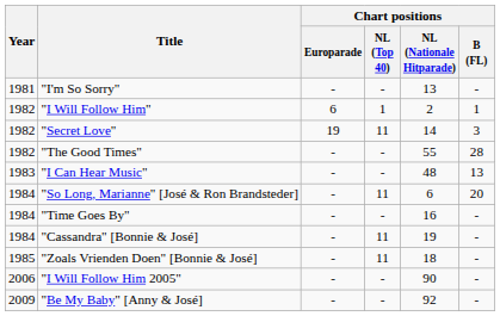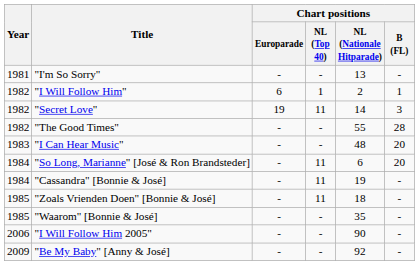 <table class="wikitable">
 <tr>
 <th rowspan="2">Year</th>
 <th rowspan="2">Title</th>
 <th colspan="4">Chart positions</th>
 </tr>
 <tr>
 <th width="35"><small>Europarade</small></th>
 <th width="35"><small>NL (<a href='#'>Top 40</a>)</small></th>
 <th width="35"><small>NL (<a href='#'>Nationale Hitparade</a>)</small></th>
 <th width="35"><small>B (FL)</small></th>
 </tr>
 <tr>
 <td>1981</td>
 <td>"I'm So Sorry"</td>
 <td align="center">-</td>
 <td align="center">-</td>
 <td align="center">13</td>
 <td align="center">-</td>
 </tr>
 <tr>
 <td>1982</td>
 <td>"<a href='#'>I Will Follow Him</a>"</td>
 <td align="center">6</td>
 <td align="center">1</td>
 <td align="center">2</td>
 <td align="center">1</td>
 </tr>
 <tr>
 <td>1982</td>
 <td>"<a href='#'>Secret Love</a>"</td>
 <td align="center">19</td>
 <td align="center">11</td>
 <td align="center">14</td>
 <td align="center">3</td>
 </tr>
 <tr>
 <td>1982</td>
 <td>"The Good Times"</td>
 <td align="center">-</td>
 <td align="center">-</td>
 <td align="center">55</td>
 <td align="center">28</td>
 </tr>
 <tr>
 <td>1983</td>
 <td>"<a href='#'>I Can Hear Music</a>"</td>
 <td align="center">-</td>
 <td align="center">-</td>
 <td align="center">48</td>
-<td align="center">13</td>
+<td align="center">20</td>
 </tr>
 <tr>
 <td>1984</td>
 <td>"<a href='#'>So Long, Marianne</a>" [José & Ron Brandsteder]</td>
 <td align="center">-</td>
 <td align="center">11</td>
 <td align="center">6</td>
 <td align="center">20</td>
-</tr>
-<tr>
-<td>1984</td>
-<td>"Time Goes By"</td>
-<td align="center">-</td>
-<td align="center">-</td>
-<td align="center">16</td>
-<td align="center">-</td>
 </tr>
 <tr>
 <td>1984</td>
 <td>"Cassandra" [Bonnie & José]</td>
 <td align="center">-</td>
 <td align="center">11</td>
 <td align="center">19</td>
 <td align="center">-</td>
 </tr>
 <tr>
 <td>1985</td>
 <td>"Zoals Vrienden Doen" [Bonnie & José]</td>
 <td align="center">-</td>
 <td align="center">11</td>
 <td align="center">18</td>
+<td align="center">-</td>
+</tr>
+<tr>
+<td>1985</td>
+<td>"Waarom" [Bonnie & José]</td>
+<td align="center">-</td>
+<td align="center">-</td>
+<td align="center">35</td>
 <td align="center">-</td>
 </tr>
 <tr>
 <td>2006</td>
 <td>"<a href='#'>I Will Follow Him</a> 2005"</td>
 <td align="center">-</td>
 <td align="center">-</td>
 <td align="center">90</td>
 <td align="center">-</td>
 </tr>
 <tr>
 <td>2009</td>
 <td>"<a href='#'>Be My Baby</a>" [Anny & José]</td>
 <td align="center">-</td>
 <td align="center">-</td>
 <td align="center">92</td>
 <td align="center">-</td>
 </tr>
 </table>
